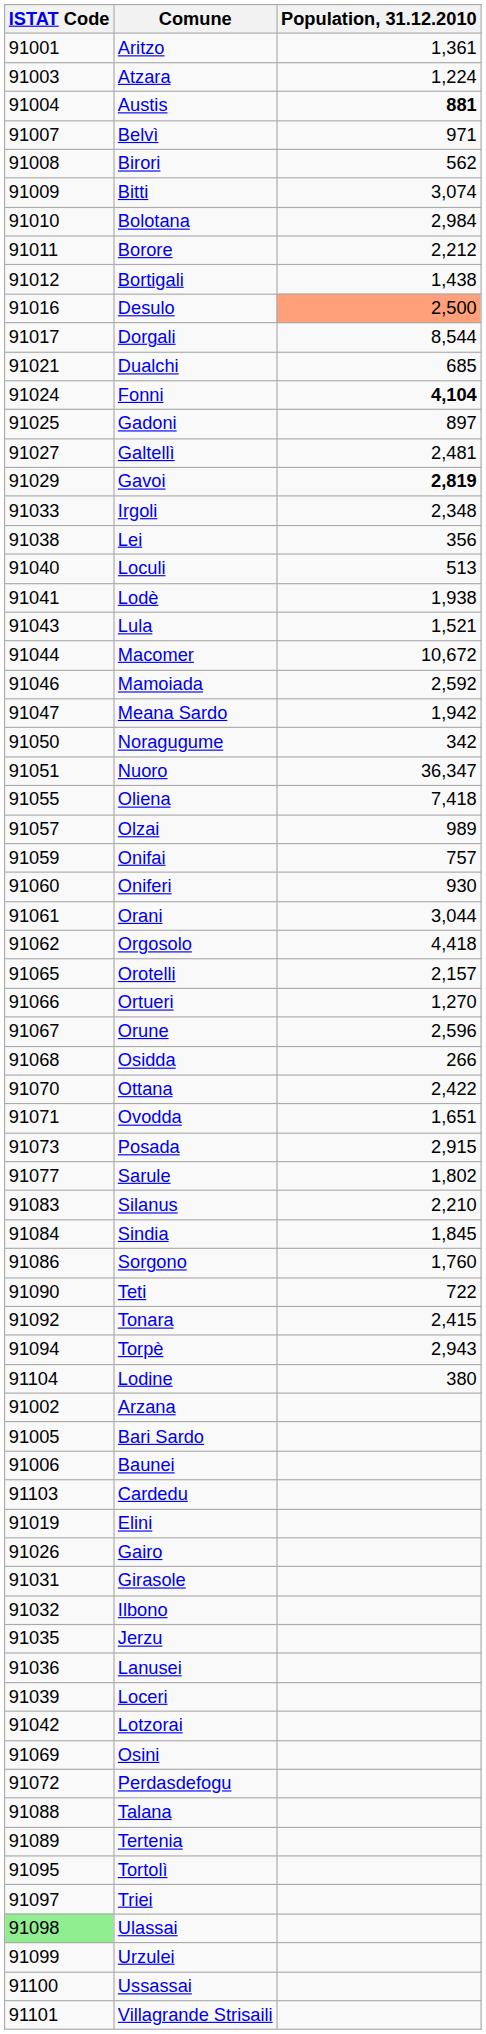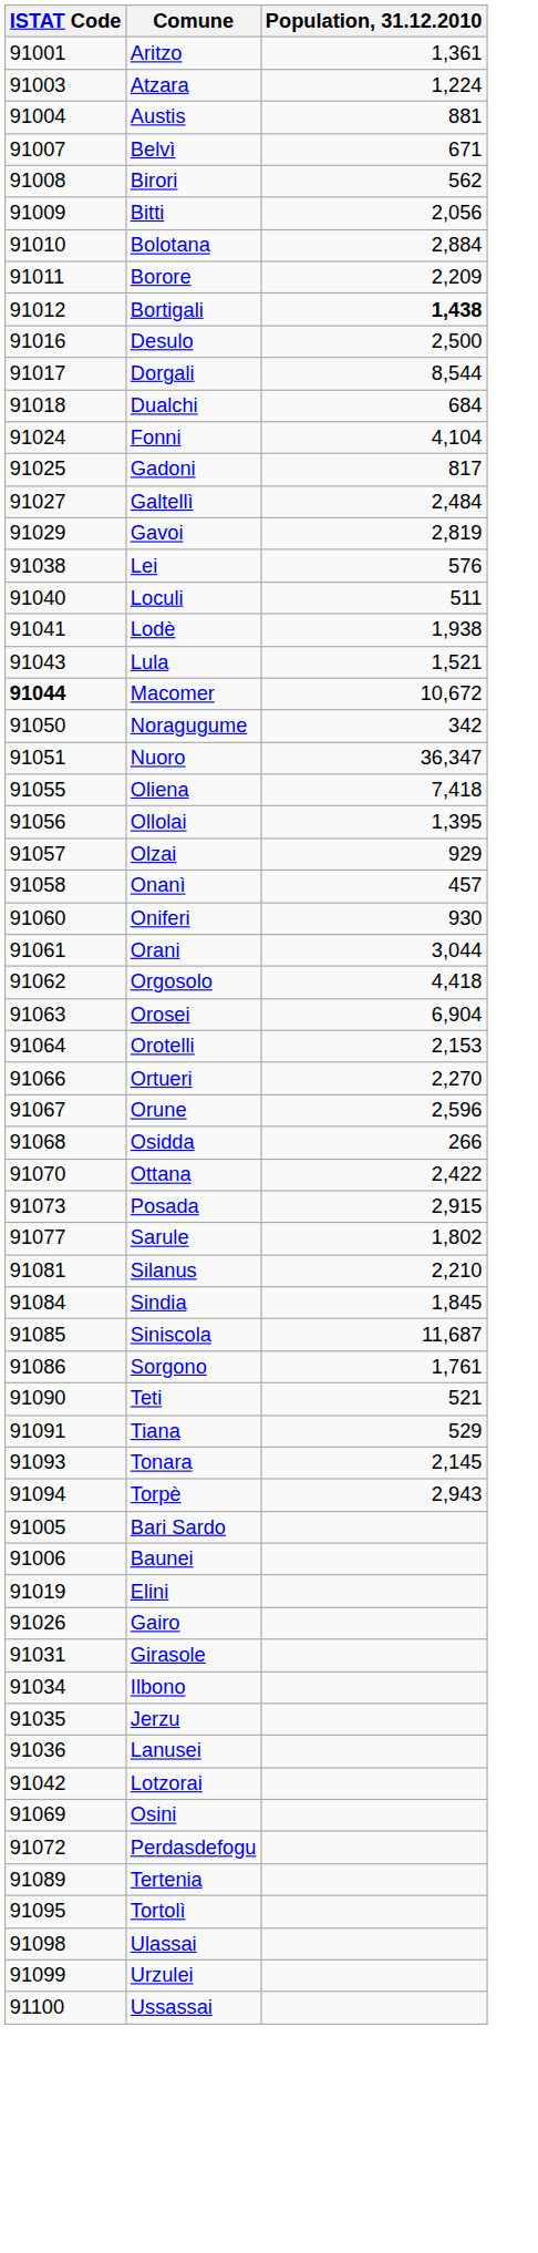 <table class="wikitable sortable">
 <tr>
 <th><a href='#'>ISTAT</a> Code</th>
 <th>Comune</th>
 <th>Population, 31.12.2010</th>
 </tr>
 <tr>
 <td>91001</td>
 <td><a href='#'>Aritzo</a></td>
 <td align="right">1,361</td>
 </tr>
 <tr>
 <td>91003</td>
 <td><a href='#'>Atzara</a></td>
 <td align="right">1,224</td>
 </tr>
 <tr>
 <td>91004</td>
 <td><a href='#'>Austis</a></td>
-<td align="right"><strong>881</strong></td>
+<td align="right">881</td>
 </tr>
 <tr>
 <td>91007</td>
 <td><a href='#'>Belvì</a></td>
-<td align="right">971</td>
+<td align="right">671</td>
 </tr>
 <tr>
 <td>91008</td>
 <td><a href='#'>Birori</a></td>
 <td align="right">562</td>
 </tr>
 <tr>
 <td>91009</td>
 <td><a href='#'>Bitti</a></td>
-<td align="right">3,074</td>
+<td align="right">2,056</td>
 </tr>
 <tr>
 <td>91010</td>
 <td><a href='#'>Bolotana</a></td>
-<td align="right">2,984</td>
+<td align="right">2,884</td>
 </tr>
 <tr>
 <td>91011</td>
 <td><a href='#'>Borore</a></td>
-<td align="right">2,212</td>
+<td align="right">2,209</td>
 </tr>
 <tr>
 <td>91012</td>
 <td><a href='#'>Bortigali</a></td>
-<td align="right">1,438</td>
+<td align="right"><strong>1,438</strong></td>
 </tr>
 <tr>
 <td>91016</td>
 <td><a href='#'>Desulo</a></td>
-<td align="right" style="background: lightsalmon;">2,500</td>
+<td align="right">2,500</td>
 </tr>
 <tr>
 <td>91017</td>
 <td><a href='#'>Dorgali</a></td>
 <td align="right">8,544</td>
 </tr>
 <tr>
-<td>91021</td>
+<td>91018</td>
 <td><a href='#'>Dualchi</a></td>
-<td align="right">685</td>
+<td align="right">684</td>
 </tr>
 <tr>
 <td>91024</td>
 <td><a href='#'>Fonni</a></td>
-<td align="right"><strong>4,104</strong></td>
+<td align="right">4,104</td>
 </tr>
 <tr>
 <td>91025</td>
 <td><a href='#'>Gadoni</a></td>
-<td align="right">897</td>
+<td align="right">817</td>
 </tr>
 <tr>
 <td>91027</td>
 <td><a href='#'>Galtellì</a></td>
-<td align="right">2,481</td>
+<td align="right">2,484</td>
 </tr>
 <tr>
 <td>91029</td>
 <td><a href='#'>Gavoi</a></td>
-<td align="right"><strong>2,819</strong></td>
-</tr>
-<tr>
-<td>91033</td>
-<td><a href='#'>Irgoli</a></td>
-<td align="right">2,348</td>
+<td align="right">2,819</td>
 </tr>
 <tr>
 <td>91038</td>
 <td><a href='#'>Lei</a></td>
-<td align="right">356</td>
+<td align="right">576</td>
 </tr>
 <tr>
 <td>91040</td>
 <td><a href='#'>Loculi</a></td>
-<td align="right">513</td>
+<td align="right">511</td>
 </tr>
 <tr>
 <td>91041</td>
 <td><a href='#'>Lodè</a></td>
 <td align="right">1,938</td>
 </tr>
 <tr>
 <td>91043</td>
 <td><a href='#'>Lula</a></td>
 <td align="right">1,521</td>
 </tr>
 <tr>
-<td>91044</td>
+<td><strong>91044</strong></td>
 <td><a href='#'>Macomer</a></td>
 <td align="right">10,672</td>
-</tr>
-<tr>
-<td>91046</td>
-<td><a href='#'>Mamoiada</a></td>
-<td align="right">2,592</td>
-</tr>
-<tr>
-<td>91047</td>
-<td><a href='#'>Meana Sardo</a></td>
-<td align="right">1,942</td>
 </tr>
 <tr>
 <td>91050</td>
 <td><a href='#'>Noragugume</a></td>
 <td align="right">342</td>
 </tr>
 <tr>
 <td>91051</td>
 <td><a href='#'>Nuoro</a></td>
 <td align="right">36,347</td>
 </tr>
 <tr>
 <td>91055</td>
 <td><a href='#'>Oliena</a></td>
 <td align="right">7,418</td>
 </tr>
 <tr>
+<td>91056</td>
+<td><a href='#'>Ollolai</a></td>
+<td align="right">1,395</td>
+</tr>
+<tr>
 <td>91057</td>
 <td><a href='#'>Olzai</a></td>
-<td align="right">989</td>
+<td align="right">929</td>
 </tr>
 <tr>
-<td>91059</td>
-<td><a href='#'>Onifai</a></td>
-<td align="right">757</td>
+<td>91058</td>
+<td><a href='#'>Onanì</a></td>
+<td align="right">457</td>
 </tr>
 <tr>
 <td>91060</td>
 <td><a href='#'>Oniferi</a></td>
 <td align="right">930</td>
 </tr>
 <tr>
 <td>91061</td>
 <td><a href='#'>Orani</a></td>
 <td align="right">3,044</td>
 </tr>
 <tr>
 <td>91062</td>
 <td><a href='#'>Orgosolo</a></td>
 <td align="right">4,418</td>
 </tr>
 <tr>
-<td>91065</td>
+<td>91063</td>
+<td><a href='#'>Orosei</a></td>
+<td align="right">6,904</td>
+</tr>
+<tr>
+<td>91064</td>
 <td><a href='#'>Orotelli</a></td>
-<td align="right">2,157</td>
+<td align="right">2,153</td>
 </tr>
 <tr>
 <td>91066</td>
 <td><a href='#'>Ortueri</a></td>
-<td align="right">1,270</td>
+<td align="right">2,270</td>
 </tr>
 <tr>
 <td>91067</td>
 <td><a href='#'>Orune</a></td>
 <td align="right">2,596</td>
 </tr>
 <tr>
 <td>91068</td>
 <td><a href='#'>Osidda</a></td>
 <td align="right">266</td>
 </tr>
 <tr>
 <td>91070</td>
 <td><a href='#'>Ottana</a></td>
 <td align="right">2,422</td>
 </tr>
 <tr>
-<td>91071</td>
-<td><a href='#'>Ovodda</a></td>
-<td align="right">1,651</td>
-</tr>
-<tr>
 <td>91073</td>
 <td><a href='#'>Posada</a></td>
 <td align="right">2,915</td>
 </tr>
 <tr>
 <td>91077</td>
 <td><a href='#'>Sarule</a></td>
 <td align="right">1,802</td>
 </tr>
 <tr>
-<td>91083</td>
+<td>91081</td>
 <td><a href='#'>Silanus</a></td>
 <td align="right">2,210</td>
 </tr>
 <tr>
 <td>91084</td>
 <td><a href='#'>Sindia</a></td>
 <td align="right">1,845</td>
 </tr>
 <tr>
+<td>91085</td>
+<td><a href='#'>Siniscola</a></td>
+<td align="right">11,687</td>
+</tr>
+<tr>
 <td>91086</td>
 <td><a href='#'>Sorgono</a></td>
-<td align="right">1,760</td>
+<td align="right">1,761</td>
 </tr>
 <tr>
 <td>91090</td>
 <td><a href='#'>Teti</a></td>
-<td align="right">722</td>
+<td align="right">521</td>
 </tr>
 <tr>
-<td>91092</td>
+<td>91091</td>
+<td><a href='#'>Tiana</a></td>
+<td align="right">529</td>
+</tr>
+<tr>
+<td>91093</td>
 <td><a href='#'>Tonara</a></td>
-<td align="right">2,415</td>
+<td align="right">2,145</td>
 </tr>
 <tr>
 <td>91094</td>
 <td><a href='#'>Torpè</a></td>
 <td align="right">2,943</td>
-</tr>
-<tr>
-<td>91104</td>
-<td><a href='#'>Lodine</a></td>
-<td align="right">380</td>
-</tr>
-<tr>
-<td>91002</td>
-<td><a href='#'>Arzana</a></td>
-<td align="right"></td>
 </tr>
 <tr>
 <td>91005</td>
 <td><a href='#'>Bari Sardo</a></td>
 <td align="right"></td>
 </tr>
 <tr>
 <td>91006</td>
 <td><a href='#'>Baunei</a></td>
-<td align="right"></td>
-</tr>
-<tr>
-<td>91103</td>
-<td><a href='#'>Cardedu</a></td>
 <td align="right"></td>
 </tr>
 <tr>
 <td>91019</td>
 <td><a href='#'>Elini</a></td>
 <td align="right"></td>
 </tr>
 <tr>
 <td>91026</td>
 <td><a href='#'>Gairo</a></td>
 <td align="right"></td>
 </tr>
 <tr>
 <td>91031</td>
 <td><a href='#'>Girasole</a></td>
 <td align="right"></td>
 </tr>
 <tr>
-<td>91032</td>
+<td>91034</td>
 <td><a href='#'>Ilbono</a></td>
 <td align="right"></td>
 </tr>
 <tr>
 <td>91035</td>
 <td><a href='#'>Jerzu</a></td>
 <td align="right"></td>
 </tr>
 <tr>
 <td>91036</td>
 <td><a href='#'>Lanusei</a></td>
-<td align="right"></td>
-</tr>
-<tr>
-<td>91039</td>
-<td><a href='#'>Loceri</a></td>
 <td align="right"></td>
 </tr>
 <tr>
 <td>91042</td>
 <td><a href='#'>Lotzorai</a></td>
 <td align="right"></td>
 </tr>
 <tr>
 <td>91069</td>
 <td><a href='#'>Osini</a></td>
 <td align="right"></td>
 </tr>
 <tr>
 <td>91072</td>
 <td><a href='#'>Perdasdefogu</a></td>
 <td align="right"></td>
 </tr>
 <tr>
-<td>91088</td>
-<td><a href='#'>Talana</a></td>
-<td align="right"></td>
-</tr>
-<tr>
 <td>91089</td>
 <td><a href='#'>Tertenia</a></td>
 <td align="right"></td>
 </tr>
 <tr>
 <td>91095</td>
 <td><a href='#'>Tortolì</a></td>
 <td align="right"></td>
 </tr>
 <tr>
-<td>91097</td>
-<td><a href='#'>Triei</a></td>
-<td align="right"></td>
-</tr>
-<tr>
-<td style="background: lightgreen;">91098</td>
+<td>91098</td>
 <td><a href='#'>Ulassai</a></td>
 <td align="right"></td>
 </tr>
 <tr>
 <td>91099</td>
 <td><a href='#'>Urzulei</a></td>
 <td align="right"></td>
 </tr>
 <tr>
 <td>91100</td>
 <td><a href='#'>Ussassai</a></td>
 <td align="right"></td>
 </tr>
-<tr>
-<td>91101</td>
-<td><a href='#'>Villagrande Strisaili</a></td>
-<td align="right"></td>
-</tr>
 </table>
